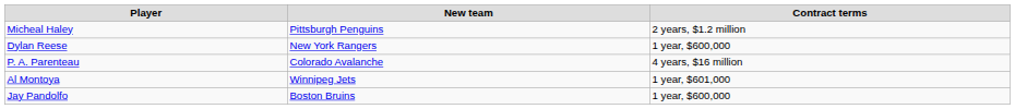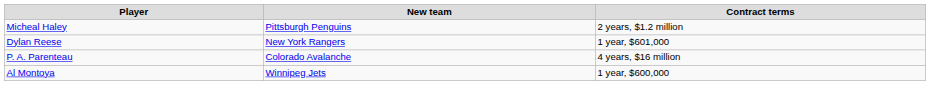 <table class="wikitable" width=97%>
 <tr align="center" bgcolor="#dddddd">
 <td><strong>Player</strong></td>
 <td><strong>New team</strong></td>
 <td><strong>Contract terms</strong></td>
 </tr>
 <tr>
 <td><a href='#'>Micheal Haley</a></td>
 <td><a href='#'>Pittsburgh Penguins</a></td>
 <td>2 years, $1.2 million</td>
 </tr>
 <tr>
 <td><a href='#'>Dylan Reese</a></td>
 <td><a href='#'>New York Rangers</a></td>
-<td>1 year, $600,000</td>
+<td>1 year, $601,000</td>
 </tr>
 <tr>
 <td><a href='#'>P. A. Parenteau</a></td>
 <td><a href='#'>Colorado Avalanche</a></td>
 <td>4 years, $16 million</td>
 </tr>
 <tr>
 <td><a href='#'>Al Montoya</a></td>
 <td><a href='#'>Winnipeg Jets</a></td>
-<td>1 year, $601,000</td>
-</tr>
-<tr>
-<td><a href='#'>Jay Pandolfo</a></td>
-<td><a href='#'>Boston Bruins</a></td>
 <td>1 year, $600,000</td>
 </tr>
 </table>
